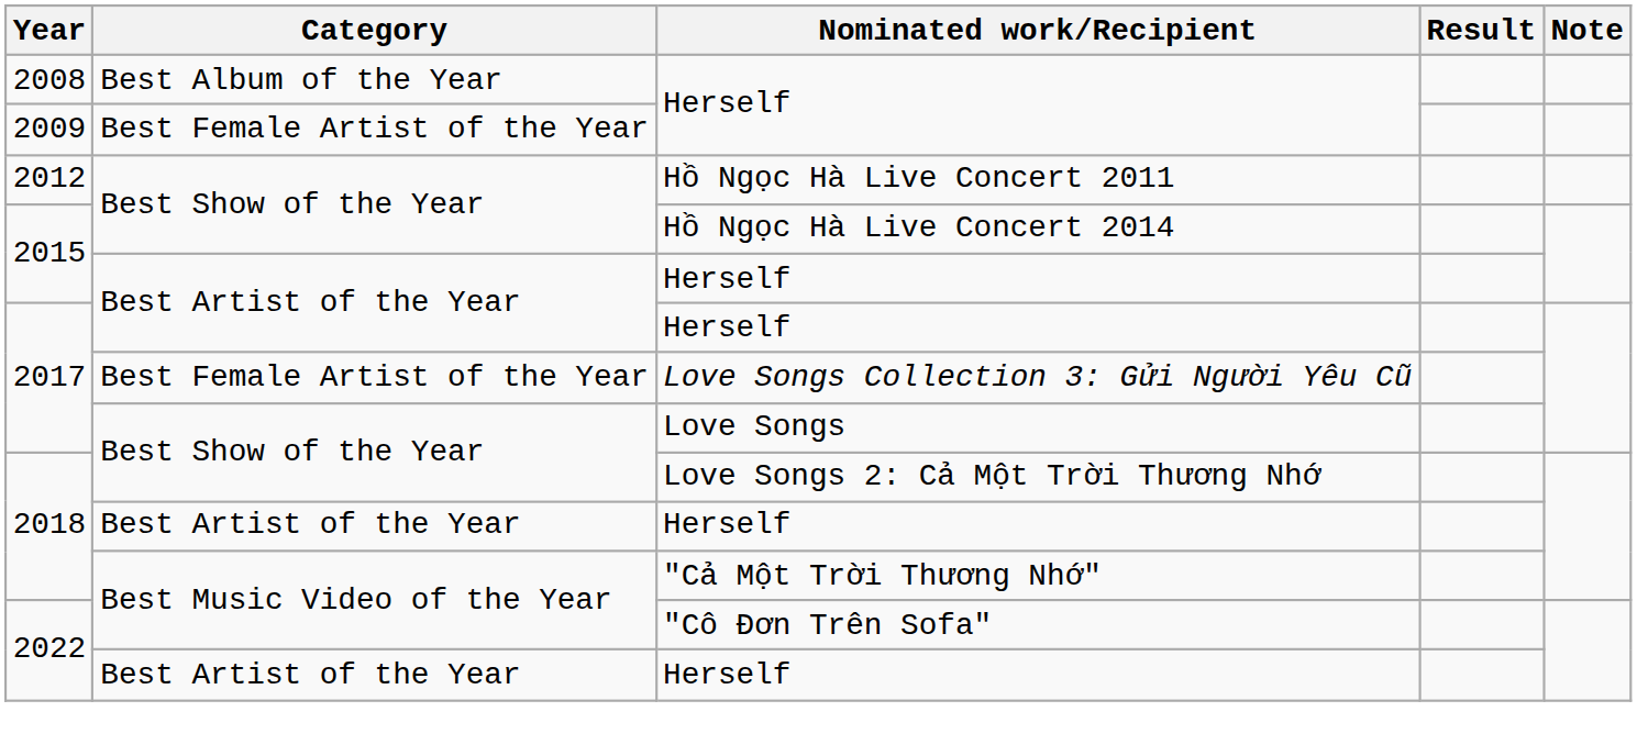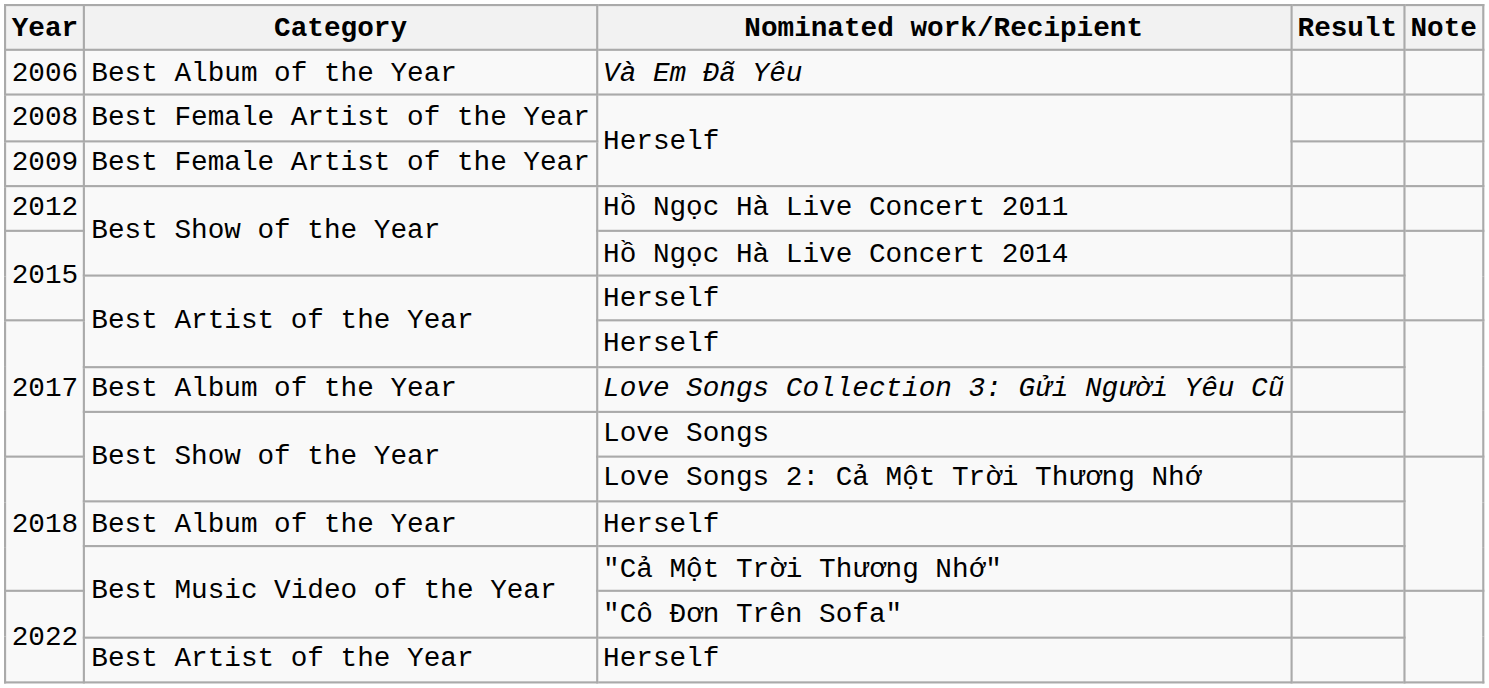 <table class="wikitable">
 <tr>
 <th>Year</th>
 <th>Category</th>
 <th>Nominated work/Recipient</th>
 <th>Result</th>
 <th>Note</th>
 </tr>
 <tr>
+<td>2006</td>
+<td>Best Album of the Year</td>
+<td><em>Và Em Đã Yêu	</em></td>
+<td></td>
+<td></td>
+</tr>
+<tr>
 <td>2008</td>
-<td>Best Album of the Year</td>
+<td>Best Female Artist of the Year</td>
 <td rowspan="2">Herself</td>
 <td></td>
 <td></td>
 </tr>
 <tr>
 <td>2009</td>
 <td>Best Female Artist of the Year</td>
 <td></td>
 <td></td>
 </tr>
 <tr>
 <td>2012</td>
 <td rowspan="2">Best Show of the Year</td>
 <td>Hồ Ngọc Hà Live Concert 2011</td>
 <td></td>
 <td></td>
 </tr>
 <tr>
 <td rowspan="2">2015</td>
 <td>Hồ Ngọc Hà Live Concert 2014</td>
 <td></td>
 <td rowspan="2"></td>
 </tr>
 <tr>
 <td rowspan="2">Best Artist of the Year</td>
 <td>Herself</td>
 <td></td>
 </tr>
 <tr>
 <td rowspan="3">2017</td>
 <td>Herself</td>
 <td></td>
 <td rowspan="3"></td>
 </tr>
 <tr>
-<td>Best Female Artist of the Year</td>
+<td>Best Album of the Year</td>
 <td><em>Love Songs Collection 3: Gửi Người Yêu Cũ</em></td>
 <td></td>
 </tr>
 <tr>
 <td rowspan="2">Best Show of the Year</td>
 <td>Love Songs</td>
 <td></td>
 </tr>
 <tr>
 <td rowspan="3">2018</td>
 <td>Love Songs 2: Cả Một Trời Thương Nhớ</td>
 <td></td>
 <td rowspan="3"></td>
 </tr>
 <tr>
-<td>Best Artist of the Year</td>
+<td>Best Album of the Year</td>
 <td>Herself</td>
 <td></td>
 </tr>
 <tr>
 <td rowspan="2">Best Music Video of the Year</td>
 <td>"Cả Một Trời Thương Nhớ"</td>
 <td></td>
 </tr>
 <tr>
 <td rowspan="2">2022</td>
 <td>"Cô Đơn Trên Sofa"</td>
 <td></td>
 <td rowspan="2"><br></td>
 </tr>
 <tr>
 <td>Best Artist of the Year</td>
 <td>Herself</td>
 <td></td>
 </tr>
 </table>
